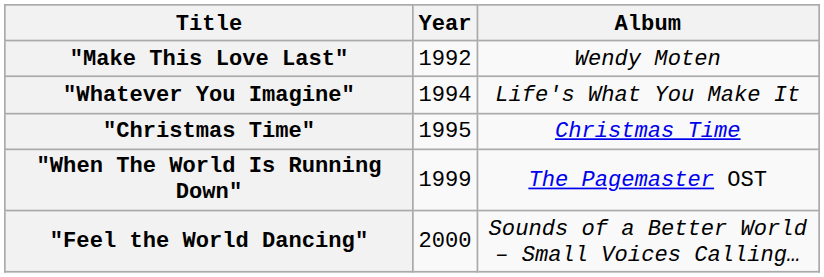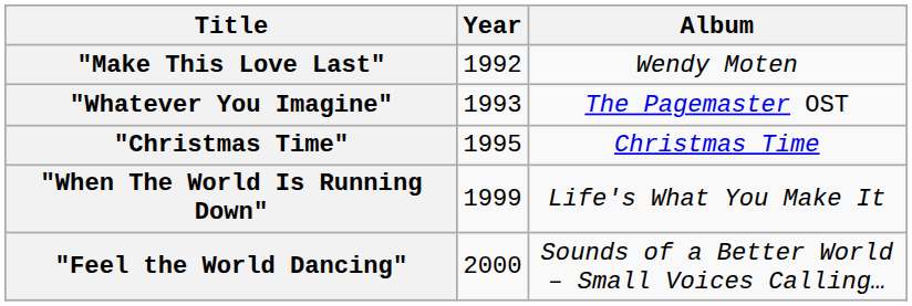 <table class="wikitable plainrowheaders" style="text-align: center;" border="1">
 <tr>
 <th scope="col" style="width:18em;">Title</th>
 <th scope="col" style="width:2em;">Year</th>
 <th scope="col" style="width:15em;">Album</th>
 </tr>
 <tr>
 <th scope="row">"Make This Love Last"</th>
 <td>1992</td>
 <td><em>Wendy Moten</em></td>
 </tr>
 <tr>
 <th scope="row">"Whatever You Imagine"</th>
-<td>1994</td>
-<td><em>Life's What You Make It</em></td>
+<td>1993</td>
+<td><em><a href='#'>The Pagemaster</a></em> OST</td>
 </tr>
 <tr>
 <th scope="row">"Christmas Time"</th>
 <td>1995</td>
 <td><em><a href='#'>Christmas Time</a></em></td>
 </tr>
 <tr>
 <th scope="row">"When The World Is Running Down"</th>
 <td>1999</td>
-<td><em><a href='#'>The Pagemaster</a></em> OST</td>
+<td><em>Life's What You Make It</em></td>
 </tr>
 <tr>
 <th scope="row">"Feel the World Dancing"</th>
 <td>2000</td>
 <td><em>Sounds of a Better World – Small Voices Calling…</em></td>
 </tr>
 </table>
